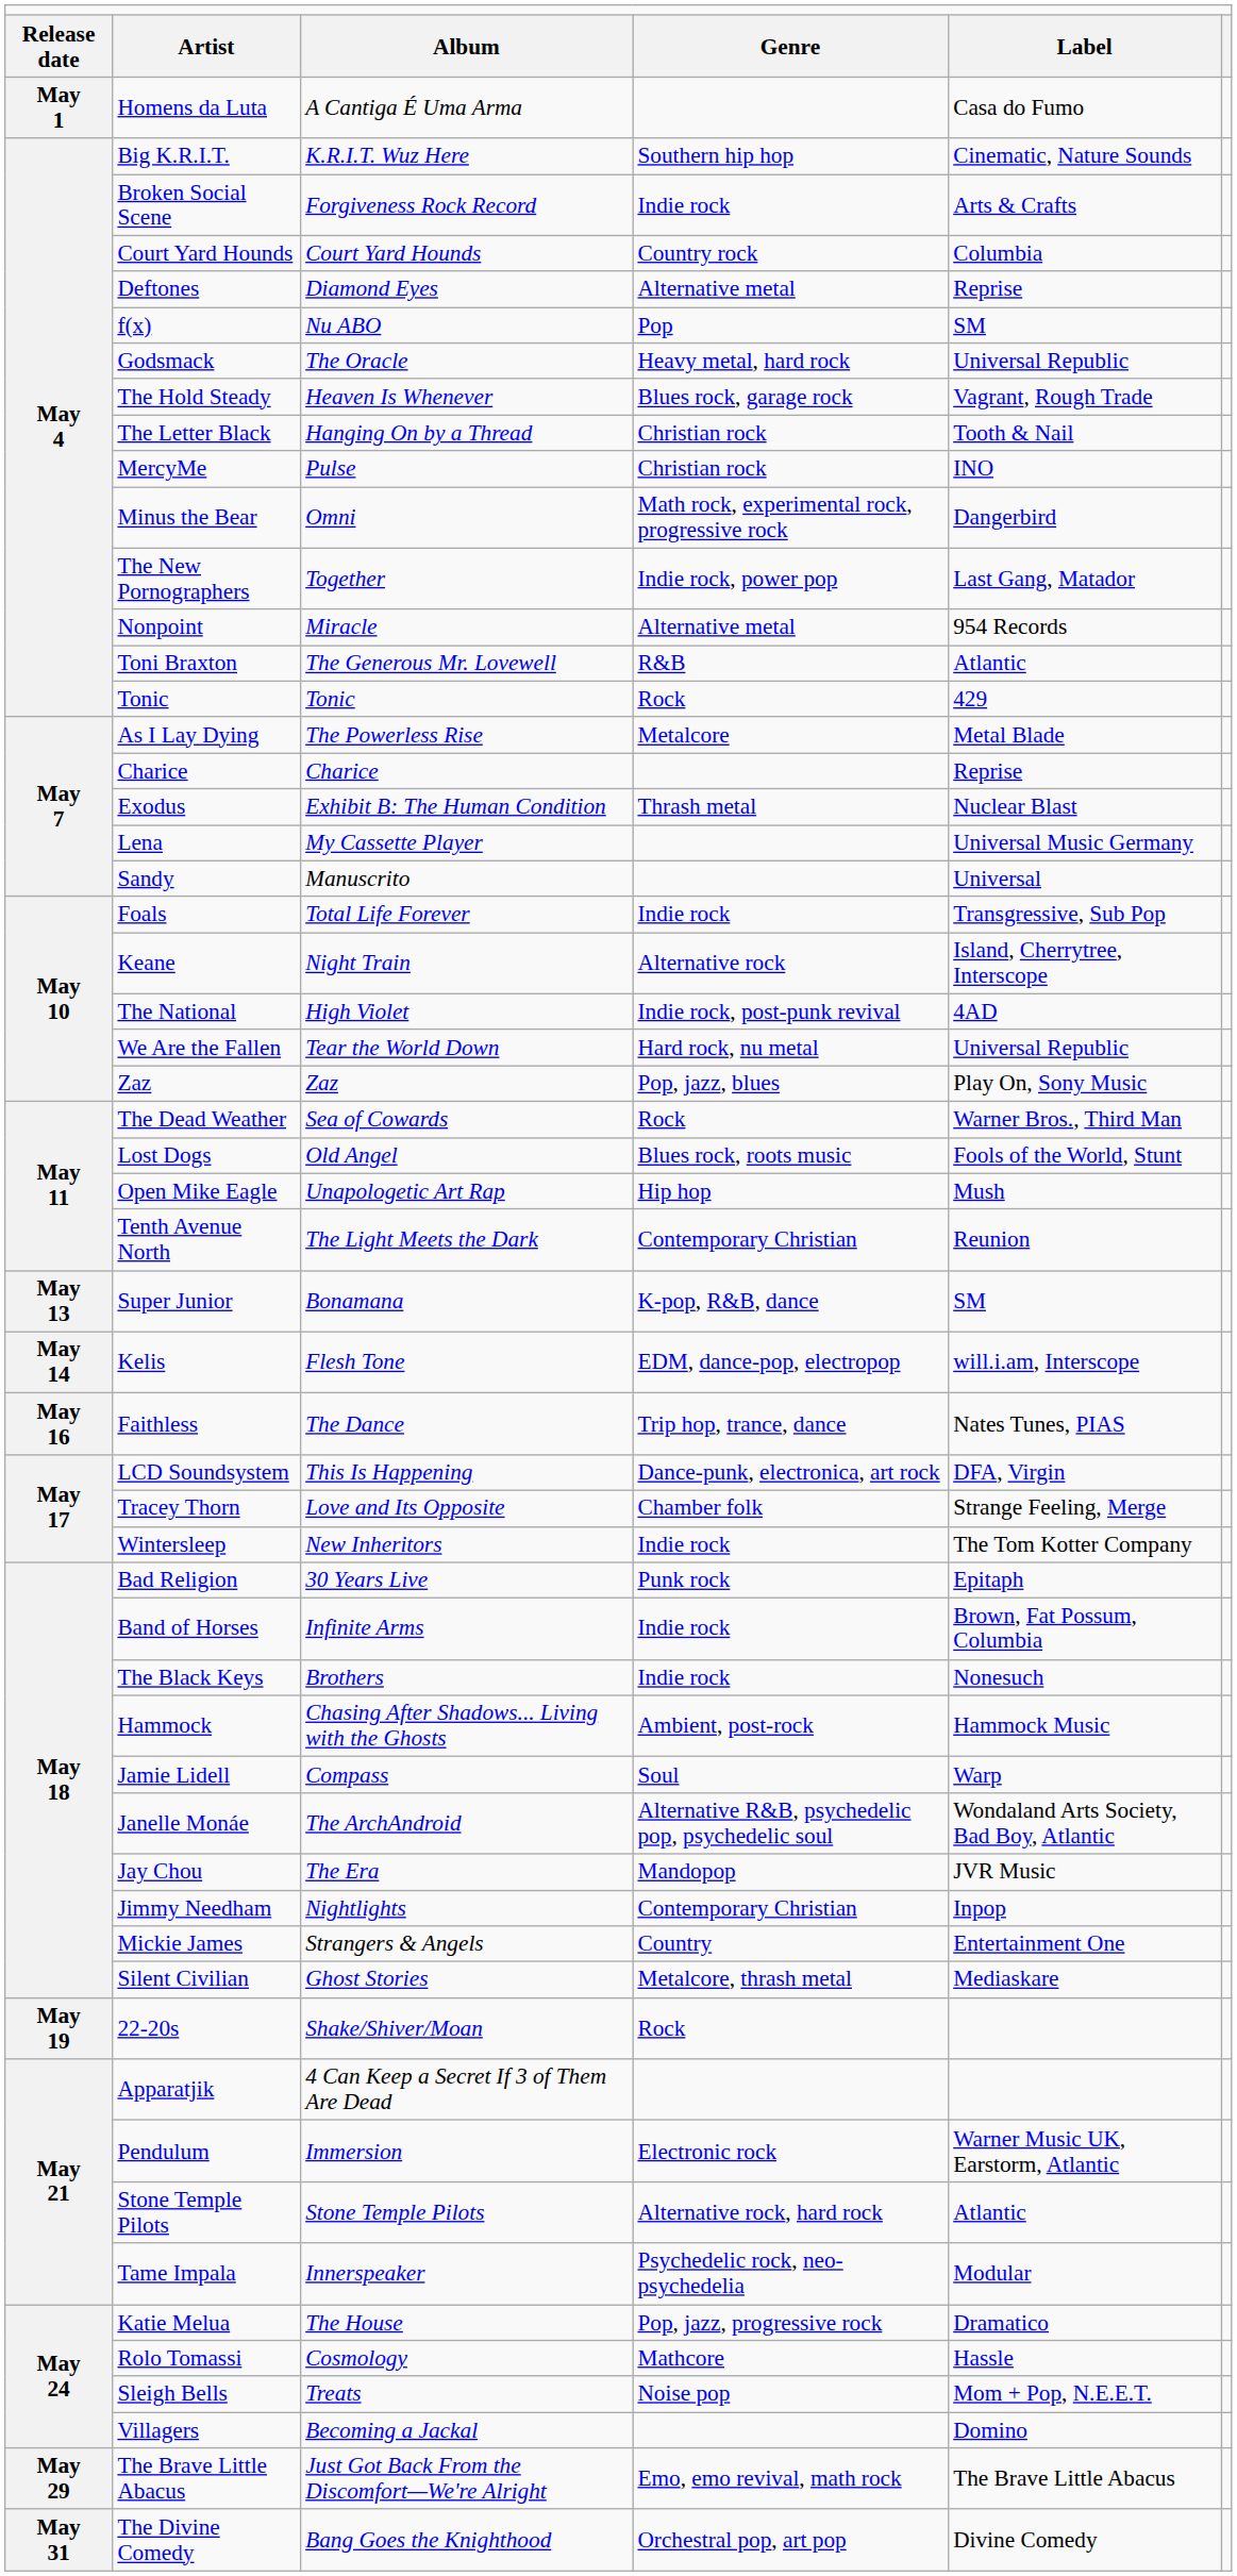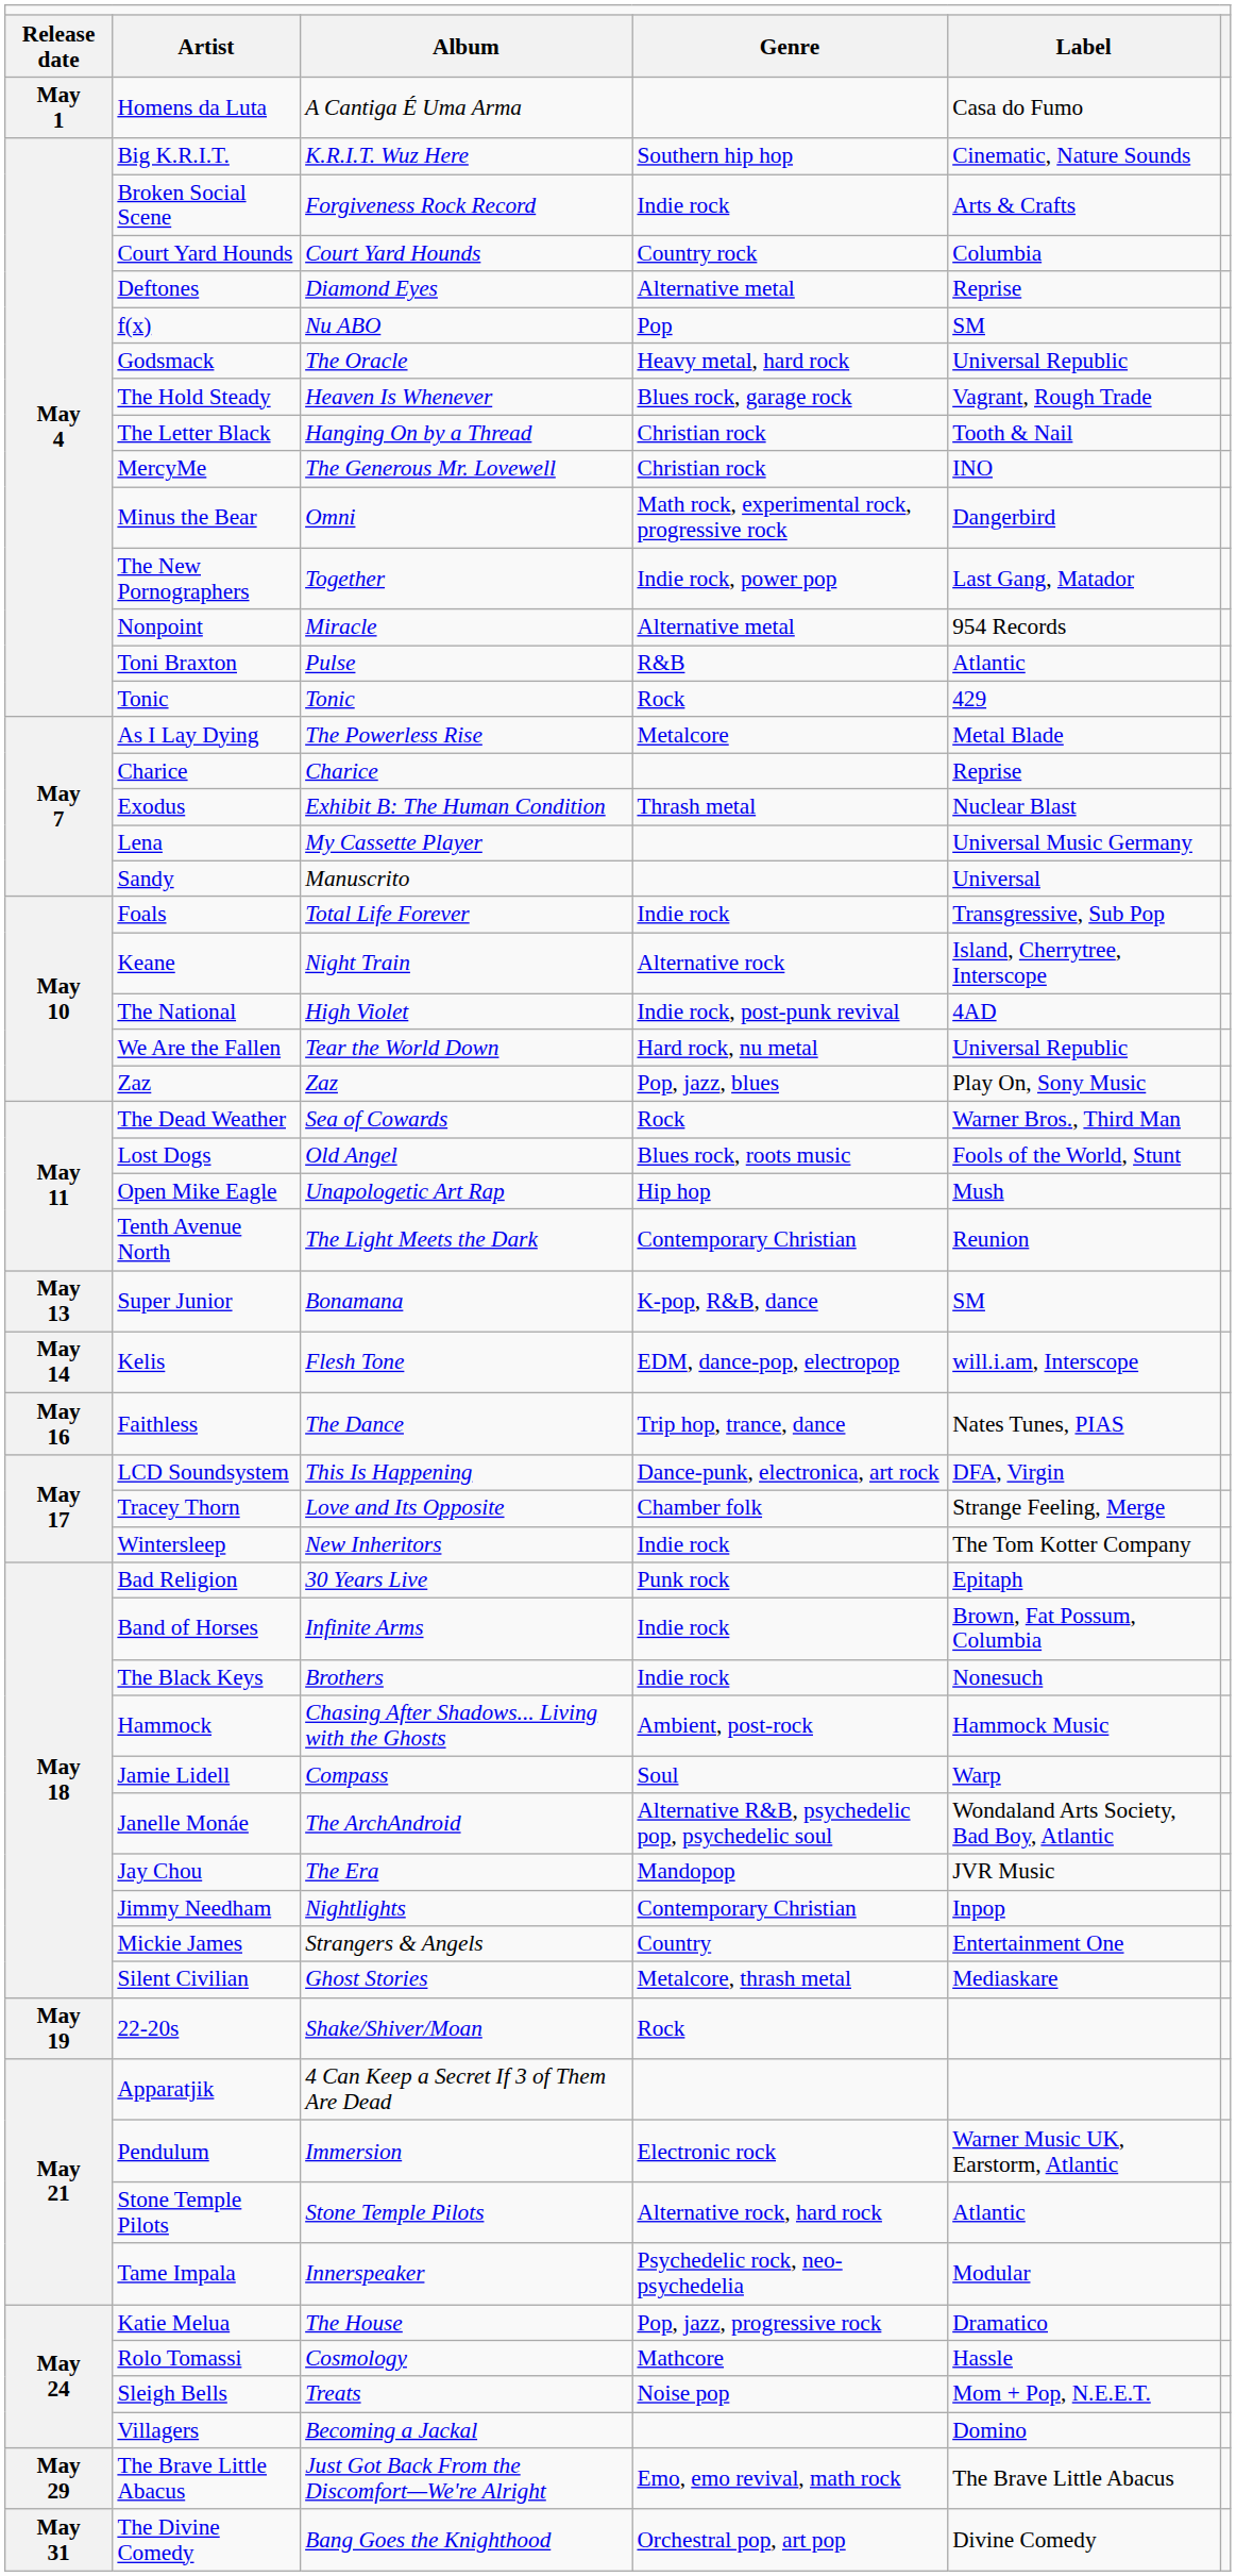 <table class="wikitable plainrowheaders">
 <tr>
 <td colspan="6" style="text-align:center;"></td>
 </tr>
 <tr>
 <th scope="col">Release date</th>
 <th scope="col">Artist</th>
 <th scope="col">Album</th>
 <th scope="col">Genre</th>
 <th scope="col">Label</th>
 <th scope="col"></th>
 </tr>
 <tr>
 <th scope="row" style="text-align:center;">May<br>1</th>
 <td><a href='#'>Homens da Luta</a></td>
 <td><em>A Cantiga É Uma Arma</em></td>
 <td></td>
 <td>Casa do Fumo</td>
 <td></td>
 </tr>
 <tr>
 <th scope="row" rowspan="14" style="text-align:center;">May<br>4</th>
 <td><a href='#'>Big K.R.I.T.</a></td>
 <td><em><a href='#'>K.R.I.T. Wuz Here</a></em></td>
 <td><a href='#'>Southern hip hop</a></td>
 <td><a href='#'>Cinematic</a>, <a href='#'>Nature Sounds</a></td>
 <td></td>
 </tr>
 <tr>
 <td><a href='#'>Broken Social Scene</a></td>
 <td><em><a href='#'>Forgiveness Rock Record</a></em></td>
 <td><a href='#'>Indie rock</a></td>
 <td><a href='#'>Arts & Crafts</a></td>
 <td></td>
 </tr>
 <tr>
 <td><a href='#'>Court Yard Hounds</a></td>
 <td><em><a href='#'>Court Yard Hounds</a></em></td>
 <td><a href='#'>Country rock</a></td>
 <td><a href='#'>Columbia</a></td>
 <td></td>
 </tr>
 <tr>
 <td><a href='#'>Deftones</a></td>
 <td><em><a href='#'>Diamond Eyes</a></em></td>
 <td><a href='#'>Alternative metal</a></td>
 <td><a href='#'>Reprise</a></td>
 <td></td>
 </tr>
 <tr>
 <td><a href='#'>f(x)</a></td>
 <td><em><a href='#'>Nu ABO</a></em></td>
 <td><a href='#'>Pop</a></td>
 <td><a href='#'>SM</a></td>
 <td></td>
 </tr>
 <tr>
 <td><a href='#'>Godsmack</a></td>
 <td><em><a href='#'>The Oracle</a></em></td>
 <td><a href='#'>Heavy metal</a>, <a href='#'>hard rock</a></td>
 <td><a href='#'>Universal Republic</a></td>
 <td></td>
 </tr>
 <tr>
 <td><a href='#'>The Hold Steady</a></td>
 <td><em><a href='#'>Heaven Is Whenever</a></em></td>
 <td><a href='#'>Blues rock</a>, <a href='#'>garage rock</a></td>
 <td><a href='#'>Vagrant</a>, <a href='#'>Rough Trade</a></td>
 <td></td>
 </tr>
 <tr>
 <td><a href='#'>The Letter Black</a></td>
 <td><em><a href='#'>Hanging On by a Thread</a></em></td>
 <td><a href='#'>Christian rock</a></td>
 <td><a href='#'>Tooth & Nail</a></td>
 <td></td>
 </tr>
 <tr>
 <td><a href='#'>MercyMe</a></td>
-<td><em><a href='#'>Pulse</a></em></td>
+<td><em><a href='#'>The Generous Mr. Lovewell</a></em></td>
 <td><a href='#'>Christian rock</a></td>
 <td><a href='#'>INO</a></td>
 <td></td>
 </tr>
 <tr>
 <td><a href='#'>Minus the Bear</a></td>
 <td><em><a href='#'>Omni</a></em></td>
 <td><a href='#'>Math rock</a>, <a href='#'>experimental rock</a>, <a href='#'>progressive rock</a></td>
 <td><a href='#'>Dangerbird</a></td>
 <td></td>
 </tr>
 <tr>
 <td><a href='#'>The New Pornographers</a></td>
 <td><em><a href='#'>Together</a></em></td>
 <td><a href='#'>Indie rock</a>, <a href='#'>power pop</a></td>
 <td><a href='#'>Last Gang</a>, <a href='#'>Matador</a></td>
 <td></td>
 </tr>
 <tr>
 <td><a href='#'>Nonpoint</a></td>
 <td><em><a href='#'>Miracle</a></em></td>
 <td><a href='#'>Alternative metal</a></td>
 <td>954 Records</td>
 <td></td>
 </tr>
 <tr>
 <td><a href='#'>Toni Braxton</a></td>
-<td><em><a href='#'>The Generous Mr. Lovewell</a></em></td>
+<td><em><a href='#'>Pulse</a></em></td>
 <td><a href='#'>R&B</a></td>
 <td><a href='#'>Atlantic</a></td>
 <td></td>
 </tr>
 <tr>
 <td><a href='#'>Tonic</a></td>
 <td><em><a href='#'>Tonic</a></em></td>
 <td><a href='#'>Rock</a></td>
 <td><a href='#'>429</a></td>
 <td></td>
 </tr>
 <tr>
 <th scope="row" rowspan="5" style="text-align:center;">May<br>7</th>
 <td><a href='#'>As I Lay Dying</a></td>
 <td><em><a href='#'>The Powerless Rise</a></em></td>
 <td><a href='#'>Metalcore</a></td>
 <td><a href='#'>Metal Blade</a></td>
 <td></td>
 </tr>
 <tr>
 <td><a href='#'>Charice</a></td>
 <td><em><a href='#'>Charice</a></em></td>
 <td></td>
 <td><a href='#'>Reprise</a></td>
 <td></td>
 </tr>
 <tr>
 <td><a href='#'>Exodus</a></td>
 <td><em><a href='#'>Exhibit B: The Human Condition</a></em></td>
 <td><a href='#'>Thrash metal</a></td>
 <td><a href='#'>Nuclear Blast</a></td>
 <td></td>
 </tr>
 <tr>
 <td><a href='#'>Lena</a></td>
 <td><em><a href='#'>My Cassette Player</a></em></td>
 <td></td>
 <td><a href='#'>Universal Music Germany</a></td>
 <td></td>
 </tr>
 <tr>
 <td><a href='#'>Sandy</a></td>
 <td><em>Manuscrito</em></td>
 <td></td>
 <td><a href='#'>Universal</a></td>
 <td></td>
 </tr>
 <tr>
 <th scope="row" rowspan="5" style="text-align:center;">May<br>10</th>
 <td><a href='#'>Foals</a></td>
 <td><em><a href='#'>Total Life Forever</a></em></td>
 <td><a href='#'>Indie rock</a></td>
 <td><a href='#'>Transgressive</a>, <a href='#'>Sub Pop</a></td>
 <td></td>
 </tr>
 <tr>
 <td><a href='#'>Keane</a></td>
 <td><em><a href='#'>Night Train</a></em></td>
 <td><a href='#'>Alternative rock</a></td>
 <td><a href='#'>Island</a>, <a href='#'>Cherrytree</a>, <a href='#'>Interscope</a></td>
 <td></td>
 </tr>
 <tr>
 <td><a href='#'>The National</a></td>
 <td><em><a href='#'>High Violet</a></em></td>
 <td><a href='#'>Indie rock</a>, <a href='#'>post-punk revival</a></td>
 <td><a href='#'>4AD</a></td>
 <td></td>
 </tr>
 <tr>
 <td><a href='#'>We Are the Fallen</a></td>
 <td><em><a href='#'>Tear the World Down</a></em></td>
 <td><a href='#'>Hard rock</a>, <a href='#'>nu metal</a></td>
 <td><a href='#'>Universal Republic</a></td>
 <td></td>
 </tr>
 <tr>
 <td><a href='#'>Zaz</a></td>
 <td><em><a href='#'>Zaz</a></em></td>
 <td><a href='#'>Pop</a>, <a href='#'>jazz</a>, <a href='#'>blues</a></td>
 <td>Play On, <a href='#'>Sony Music</a></td>
 <td></td>
 </tr>
 <tr>
 <th scope="row" rowspan="4" style="text-align:center;">May<br>11</th>
 <td><a href='#'>The Dead Weather</a></td>
 <td><em><a href='#'>Sea of Cowards</a></em></td>
 <td><a href='#'>Rock</a></td>
 <td><a href='#'>Warner Bros.</a>, <a href='#'>Third Man</a></td>
 <td></td>
 </tr>
 <tr>
 <td><a href='#'>Lost Dogs</a></td>
 <td><em><a href='#'>Old Angel</a></em></td>
 <td><a href='#'>Blues rock</a>, <a href='#'>roots music</a></td>
 <td><a href='#'>Fools of the World</a>, <a href='#'>Stunt</a></td>
 <td></td>
 </tr>
 <tr>
 <td><a href='#'>Open Mike Eagle</a></td>
 <td><em><a href='#'>Unapologetic Art Rap</a></em></td>
 <td><a href='#'>Hip hop</a></td>
 <td><a href='#'>Mush</a></td>
 <td></td>
 </tr>
 <tr>
 <td><a href='#'>Tenth Avenue North</a></td>
 <td><em><a href='#'>The Light Meets the Dark</a></em></td>
 <td><a href='#'>Contemporary Christian</a></td>
 <td><a href='#'>Reunion</a></td>
 <td></td>
 </tr>
 <tr>
 <th scope="row" style="text-align:center;">May<br>13</th>
 <td><a href='#'>Super Junior</a></td>
 <td><em><a href='#'>Bonamana</a></em></td>
 <td><a href='#'>K-pop</a>, <a href='#'>R&B</a>, <a href='#'>dance</a></td>
 <td><a href='#'>SM</a></td>
 <td></td>
 </tr>
 <tr>
 <th scope="row" style="text-align:center;">May<br>14</th>
 <td><a href='#'>Kelis</a></td>
 <td><em><a href='#'>Flesh Tone</a></em></td>
 <td><a href='#'>EDM</a>, <a href='#'>dance-pop</a>, <a href='#'>electropop</a></td>
 <td><a href='#'>will.i.am</a>, <a href='#'>Interscope</a></td>
 <td></td>
 </tr>
 <tr>
 <th scope="row" style="text-align:center;">May<br>16</th>
 <td><a href='#'>Faithless</a></td>
 <td><em><a href='#'>The Dance</a></em></td>
 <td><a href='#'>Trip hop</a>, <a href='#'>trance</a>, <a href='#'>dance</a></td>
 <td>Nates Tunes, <a href='#'>PIAS</a></td>
 <td></td>
 </tr>
 <tr>
 <th scope="row" rowspan="3" style="text-align:center;">May<br>17</th>
 <td><a href='#'>LCD Soundsystem</a></td>
 <td><em><a href='#'>This Is Happening</a></em></td>
 <td><a href='#'>Dance-punk</a>, <a href='#'>electronica</a>, <a href='#'>art rock</a></td>
 <td><a href='#'>DFA</a>, <a href='#'>Virgin</a></td>
 <td></td>
 </tr>
 <tr>
 <td><a href='#'>Tracey Thorn</a></td>
 <td><em><a href='#'>Love and Its Opposite</a></em></td>
 <td><a href='#'>Chamber folk</a></td>
 <td>Strange Feeling, <a href='#'>Merge</a></td>
 <td></td>
 </tr>
 <tr>
 <td><a href='#'>Wintersleep</a></td>
 <td><em><a href='#'>New Inheritors</a></em></td>
 <td><a href='#'>Indie rock</a></td>
 <td>The Tom Kotter Company</td>
 <td></td>
 </tr>
 <tr>
 <th scope="row" rowspan="10" style="text-align:center;">May<br>18</th>
 <td><a href='#'>Bad Religion</a></td>
 <td><em><a href='#'>30 Years Live</a></em></td>
 <td><a href='#'>Punk rock</a></td>
 <td><a href='#'>Epitaph</a></td>
 <td></td>
 </tr>
 <tr>
 <td><a href='#'>Band of Horses</a></td>
 <td><em><a href='#'>Infinite Arms</a></em></td>
 <td><a href='#'>Indie rock</a></td>
 <td><a href='#'>Brown</a>, <a href='#'>Fat Possum</a>, <a href='#'>Columbia</a></td>
 <td></td>
 </tr>
 <tr>
 <td><a href='#'>The Black Keys</a></td>
 <td><em><a href='#'>Brothers</a></em></td>
 <td><a href='#'>Indie rock</a></td>
 <td><a href='#'>Nonesuch</a></td>
 <td></td>
 </tr>
 <tr>
 <td><a href='#'>Hammock</a></td>
 <td><em><a href='#'>Chasing After Shadows... Living with the Ghosts</a></em></td>
 <td><a href='#'>Ambient</a>, <a href='#'>post-rock</a></td>
 <td><a href='#'>Hammock Music</a></td>
 <td></td>
 </tr>
 <tr>
 <td><a href='#'>Jamie Lidell</a></td>
 <td><em><a href='#'>Compass</a></em></td>
 <td><a href='#'>Soul</a></td>
 <td><a href='#'>Warp</a></td>
 <td></td>
 </tr>
 <tr>
 <td><a href='#'>Janelle Monáe</a></td>
 <td><em><a href='#'>The ArchAndroid</a></em></td>
 <td><a href='#'>Alternative R&B</a>, <a href='#'>psychedelic pop</a>, <a href='#'>psychedelic soul</a></td>
 <td>Wondaland Arts Society, <a href='#'>Bad Boy</a>, <a href='#'>Atlantic</a></td>
 <td></td>
 </tr>
 <tr>
 <td><a href='#'>Jay Chou</a></td>
 <td><em><a href='#'>The Era</a></em></td>
 <td><a href='#'>Mandopop</a></td>
 <td>JVR Music</td>
 <td></td>
 </tr>
 <tr>
 <td><a href='#'>Jimmy Needham</a></td>
 <td><em><a href='#'>Nightlights</a></em></td>
 <td><a href='#'>Contemporary Christian</a></td>
 <td><a href='#'>Inpop</a></td>
 <td></td>
 </tr>
 <tr>
 <td><a href='#'>Mickie James</a></td>
 <td><em>Strangers & Angels</em></td>
 <td><a href='#'>Country</a></td>
 <td><a href='#'>Entertainment One</a></td>
 <td></td>
 </tr>
 <tr>
 <td><a href='#'>Silent Civilian</a></td>
 <td><em><a href='#'>Ghost Stories</a></em></td>
 <td><a href='#'>Metalcore</a>, <a href='#'>thrash metal</a></td>
 <td><a href='#'>Mediaskare</a></td>
 <td></td>
 </tr>
 <tr>
 <th scope="row" style="text-align:center;">May<br>19</th>
 <td><a href='#'>22-20s</a></td>
 <td><em><a href='#'>Shake/Shiver/Moan</a></em></td>
 <td><a href='#'>Rock</a></td>
 <td></td>
 <td></td>
 </tr>
 <tr>
 <th scope="row" rowspan="4" style="text-align:center;">May<br>21</th>
 <td><a href='#'>Apparatjik</a></td>
 <td><em>4 Can Keep a Secret If 3 of Them Are Dead</em></td>
 <td></td>
 <td></td>
 <td></td>
 </tr>
 <tr>
 <td><a href='#'>Pendulum</a></td>
 <td><em><a href='#'>Immersion</a></em></td>
 <td><a href='#'>Electronic rock</a></td>
 <td><a href='#'>Warner Music UK</a>, Earstorm, <a href='#'>Atlantic</a></td>
 <td></td>
 </tr>
 <tr>
 <td><a href='#'>Stone Temple Pilots</a></td>
 <td><em><a href='#'>Stone Temple Pilots</a></em></td>
 <td><a href='#'>Alternative rock</a>, <a href='#'>hard rock</a></td>
 <td><a href='#'>Atlantic</a></td>
 <td></td>
 </tr>
 <tr>
 <td><a href='#'>Tame Impala</a></td>
 <td><em><a href='#'>Innerspeaker</a></em></td>
 <td><a href='#'>Psychedelic rock</a>, <a href='#'>neo-psychedelia</a></td>
 <td><a href='#'>Modular</a></td>
 <td></td>
 </tr>
 <tr>
 <th scope="row" rowspan="4" style="text-align:center;">May<br>24</th>
 <td><a href='#'>Katie Melua</a></td>
 <td><em><a href='#'>The House</a></em></td>
 <td><a href='#'>Pop</a>, <a href='#'>jazz</a>, <a href='#'>progressive rock</a></td>
 <td><a href='#'>Dramatico</a></td>
 <td></td>
 </tr>
 <tr>
 <td><a href='#'>Rolo Tomassi</a></td>
 <td><em><a href='#'>Cosmology</a></em></td>
 <td><a href='#'>Mathcore</a></td>
 <td><a href='#'>Hassle</a></td>
 <td></td>
 </tr>
 <tr>
 <td><a href='#'>Sleigh Bells</a></td>
 <td><em><a href='#'>Treats</a></em></td>
 <td><a href='#'>Noise pop</a></td>
 <td><a href='#'>Mom + Pop</a>, <a href='#'>N.E.E.T.</a></td>
 <td></td>
 </tr>
 <tr>
 <td><a href='#'>Villagers</a></td>
 <td><em><a href='#'>Becoming a Jackal</a></em></td>
 <td></td>
 <td><a href='#'>Domino</a></td>
 <td></td>
 </tr>
 <tr>
 <th scope="row" style="text-align:center;">May<br>29</th>
 <td><a href='#'>The Brave Little Abacus</a></td>
 <td><em><a href='#'>Just Got Back From the Discomfort—We're Alright</a></em></td>
 <td><a href='#'>Emo</a>, <a href='#'>emo revival</a>, <a href='#'>math rock</a></td>
 <td>The Brave Little Abacus</td>
 <td></td>
 </tr>
 <tr>
 <th scope="row" style="text-align:center;">May<br>31</th>
 <td><a href='#'>The Divine Comedy</a></td>
 <td><em><a href='#'>Bang Goes the Knighthood</a></em></td>
 <td><a href='#'>Orchestral pop</a>, <a href='#'>art pop</a></td>
 <td>Divine Comedy</td>
 <td></td>
 </tr>
 </table>
